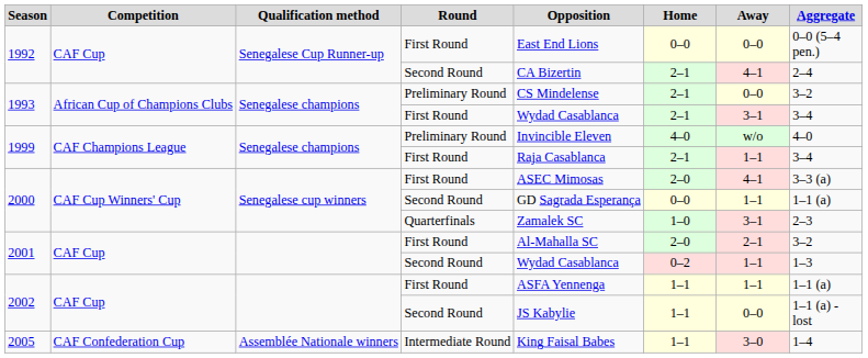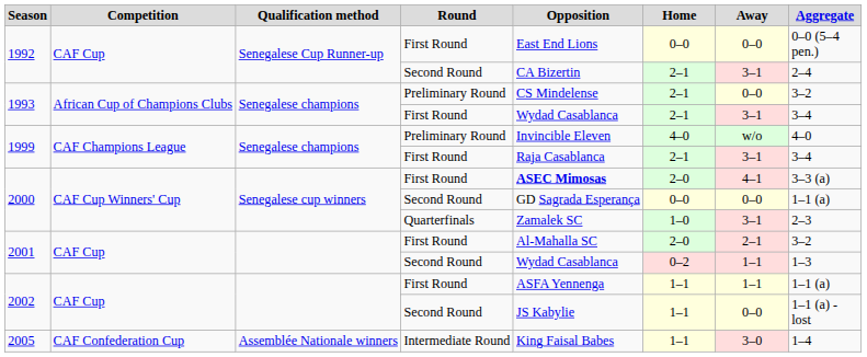 <table class="sortable plainrowheaders wikitable">
 <tr>
 <th style="background:#DCDCDC">Season</th>
 <th style="background:#DCDCDC">Competition</th>
 <th style="background:#DCDCDC">Qualification method</th>
 <th style="background:#DCDCDC">Round</th>
 <th style="background:#DCDCDC">Opposition</th>
 <th width="80" style="background:#DCDCDC">Home</th>
 <th width="80" style="background:#DCDCDC">Away</th>
 <th width="80" style="background:#DCDCDC"><a href='#'>Aggregate</a></th>
 </tr>
 <tr>
 <td rowspan=2><a href='#'>1992</a></td>
 <td rowspan=2><a href='#'>CAF Cup</a></td>
 <td rowspan=2><a href='#'>Senegalese Cup Runner-up</a></td>
 <td align=left>First Round</td>
 <td align=left> <a href='#'>East End Lions</a></td>
 <td style="background:#ffd; text-align:center">0–0</td>
 <td style="background:#ffd; text-align:center">0–0</td>
 <td>0–0 (5–4 pen.)</td>
 </tr>
 <tr>
 <td align=left>Second Round</td>
 <td align=left> <a href='#'>CA Bizertin</a></td>
 <td style="background:#dfd; text-align:center">2–1</td>
-<td style="background:#fdd; text-align:center">4–1</td>
+<td style="background:#fdd; text-align:center">3–1</td>
 <td>2–4</td>
 </tr>
 <tr>
 <td rowspan=2><a href='#'>1993</a></td>
 <td rowspan=2><a href='#'>African Cup of Champions Clubs</a></td>
 <td rowspan=2><a href='#'>Senegalese champions</a></td>
 <td align=left>Preliminary Round</td>
 <td align=left> <a href='#'>CS Mindelense</a></td>
 <td style="background:#dfd; text-align:center">2–1</td>
 <td style="background:#ffd; text-align:center">0–0</td>
 <td>3–2</td>
 </tr>
 <tr>
 <td align=left>First Round</td>
 <td align=left> <a href='#'>Wydad Casablanca</a></td>
 <td style="background:#dfd; text-align:center">2–1</td>
 <td style="background:#fdd; text-align:center">3–1</td>
 <td>3–4</td>
 </tr>
 <tr>
 <td rowspan=2><a href='#'>1999</a></td>
 <td rowspan=2><a href='#'>CAF Champions League</a></td>
 <td rowspan=2><a href='#'>Senegalese champions</a></td>
 <td align=left>Preliminary Round</td>
 <td align=left> <a href='#'>Invincible Eleven</a></td>
 <td style="background:#dfd; text-align:center">4–0</td>
 <td style="background:#dfd; text-align:center">w/o</td>
 <td>4–0</td>
 </tr>
 <tr>
 <td align=left>First Round</td>
 <td align=left> <a href='#'>Raja Casablanca</a></td>
 <td style="background:#dfd; text-align:center">2–1</td>
-<td style="background:#fdd; text-align:center">1–1</td>
+<td style="background:#fdd; text-align:center">3–1</td>
 <td>3–4</td>
 </tr>
 <tr>
 <td rowspan=3><a href='#'>2000</a></td>
 <td rowspan=3><a href='#'>CAF Cup Winners' Cup</a></td>
 <td rowspan=3><a href='#'>Senegalese cup winners</a></td>
 <td align=left>First Round</td>
-<td align=left> <a href='#'>ASEC Mimosas</a></td>
+<td align=left><strong> <a href='#'>ASEC Mimosas</a></strong></td>
 <td style="background:#dfd; text-align:center">2–0</td>
 <td style="background:#fdd; text-align:center">4–1</td>
 <td>3–3 (a)</td>
 </tr>
 <tr>
 <td align=left>Second Round</td>
 <td align=left> GD <a href='#'>Sagrada Esperança</a></td>
 <td style="background:#ffd; text-align:center">0–0</td>
-<td style="background:#ffd; text-align:center">1–1</td>
+<td style="background:#ffd; text-align:center">0–0</td>
 <td>1–1 (a)</td>
 </tr>
 <tr>
 <td align=left>Quarterfinals</td>
 <td align=left> <a href='#'>Zamalek SC</a></td>
 <td style="background:#dfd; text-align:center">1–0</td>
 <td style="background:#fdd; text-align:center">3–1</td>
 <td>2–3</td>
 </tr>
 <tr>
 <td rowspan=2><a href='#'>2001</a></td>
 <td rowspan=2><a href='#'>CAF Cup</a></td>
 <td rowspan=2></td>
 <td align=left>First Round</td>
 <td align=left><a href='#'>Al-Mahalla SC</a></td>
 <td style="background:#dfd; text-align:center">2–0</td>
 <td style="background:#fdd; text-align:center">2–1</td>
 <td>3–2</td>
 </tr>
 <tr>
 <td align=left>Second Round</td>
 <td align=left> <a href='#'>Wydad Casablanca</a></td>
 <td style="background:#fdd; text-align:center">0–2</td>
 <td style="background:#fdd; text-align:center">1–1</td>
 <td>1–3</td>
 </tr>
 <tr>
 <td rowspan=2><a href='#'>2002</a></td>
 <td rowspan=2><a href='#'>CAF Cup</a></td>
 <td rowspan=2></td>
 <td align=left>First Round</td>
 <td align=left> <a href='#'>ASFA Yennenga</a></td>
 <td style="background:#ffd; text-align:center">1–1</td>
 <td style="background:#ffd; text-align:center">1–1</td>
 <td>1–1 (a)</td>
 </tr>
 <tr>
 <td align=left>Second Round</td>
 <td align=left> <a href='#'>JS Kabylie</a></td>
 <td style="background:#ffd; text-align:center">1–1</td>
 <td style="background:#ffd; text-align:center">0–0</td>
 <td>1–1 (a) - lost</td>
 </tr>
 <tr>
 <td><a href='#'>2005</a></td>
 <td><a href='#'>CAF Confederation Cup</a></td>
 <td><a href='#'>Assemblée Nationale winners</a></td>
 <td align=left>Intermediate Round</td>
 <td align=left> <a href='#'>King Faisal Babes</a></td>
 <td style="background:#ffd; text-align:center">1–1</td>
 <td style="background:#fdd; text-align:center">3–0</td>
 <td>1–4</td>
 </tr>
 </table>
